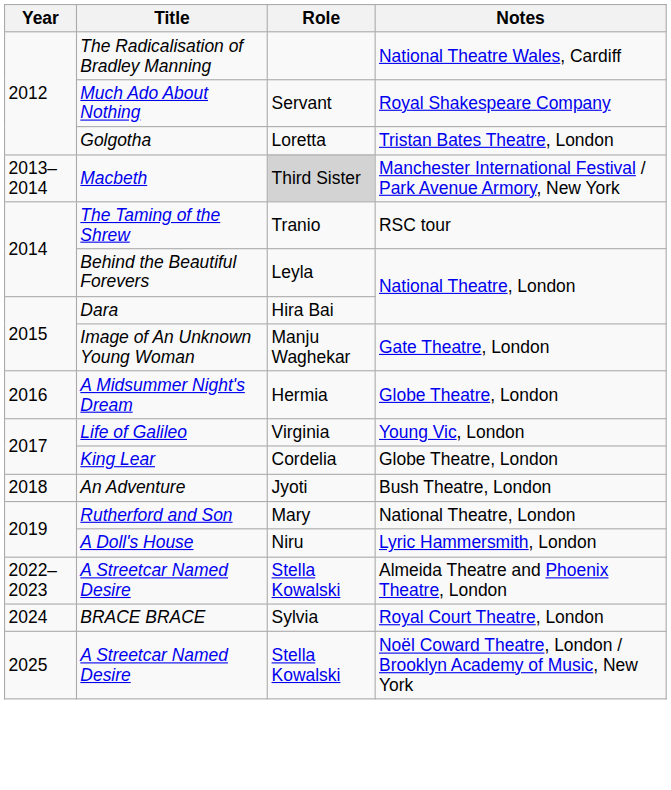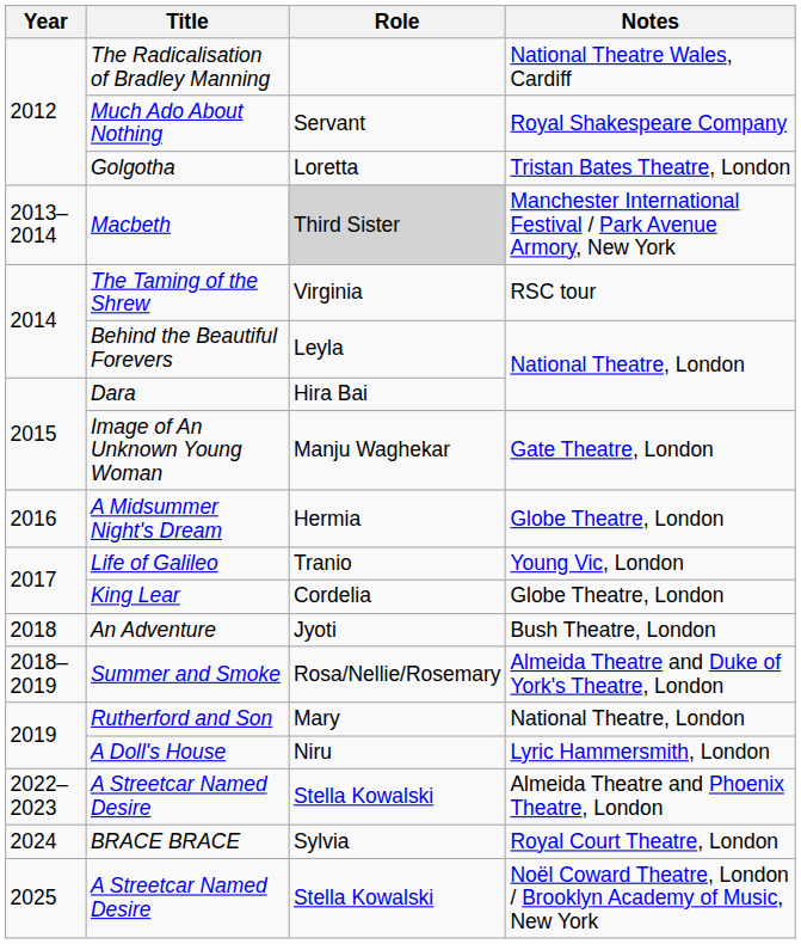 <table class="wikitable sortable">
 <tr>
 <th>Year</th>
 <th>Title</th>
 <th>Role</th>
 <th class="unsortable">Notes</th>
 </tr>
 <tr>
 <td rowspan="3">2012</td>
 <td><em>The Radicalisation of Bradley Manning</em></td>
 <td></td>
 <td><a href='#'>National Theatre Wales</a>, Cardiff</td>
 </tr>
 <tr>
 <td><em><a href='#'>Much Ado About Nothing</a></em></td>
 <td>Servant</td>
 <td><a href='#'>Royal Shakespeare Company</a></td>
 </tr>
 <tr>
 <td><em>Golgotha</em></td>
 <td>Loretta</td>
 <td><a href='#'>Tristan Bates Theatre</a>, London</td>
 </tr>
 <tr>
 <td>2013–2014</td>
 <td><em><a href='#'>Macbeth</a></em></td>
 <td style="background: lightgrey;">Third Sister</td>
 <td><a href='#'>Manchester International Festival</a> / <a href='#'>Park Avenue Armory</a>, New York</td>
 </tr>
 <tr>
 <td rowspan="2">2014</td>
 <td><em><a href='#'>The Taming of the Shrew</a></em></td>
-<td>Tranio</td>
+<td>Virginia</td>
 <td>RSC tour</td>
 </tr>
 <tr>
 <td><em>Behind the Beautiful Forevers</em></td>
 <td>Leyla</td>
 <td rowspan="2"><a href='#'>National Theatre</a>, London</td>
 </tr>
 <tr>
 <td rowspan="2">2015</td>
 <td><em>Dara</em></td>
 <td>Hira Bai</td>
 </tr>
 <tr>
 <td><em>Image of An Unknown Young Woman</em></td>
 <td>Manju Waghekar</td>
 <td><a href='#'>Gate Theatre</a>, London</td>
 </tr>
 <tr>
 <td>2016</td>
 <td><em><a href='#'>A Midsummer Night's Dream</a></em></td>
 <td>Hermia</td>
 <td><a href='#'>Globe Theatre</a>, London</td>
 </tr>
 <tr>
 <td rowspan="2">2017</td>
 <td><em><a href='#'>Life of Galileo</a></em></td>
-<td>Virginia</td>
+<td>Tranio</td>
 <td><a href='#'>Young Vic</a>, London</td>
 </tr>
 <tr>
 <td><em><a href='#'>King Lear</a></em></td>
 <td>Cordelia</td>
 <td>Globe Theatre, London</td>
 </tr>
 <tr>
 <td>2018</td>
 <td><em>An Adventure</em></td>
 <td>Jyoti</td>
 <td>Bush Theatre, London</td>
+</tr>
+<tr>
+<td>2018–2019</td>
+<td><em><a href='#'>Summer and Smoke</a></em></td>
+<td>Rosa/Nellie/Rosemary</td>
+<td><a href='#'>Almeida Theatre</a> and <a href='#'>Duke of York's Theatre</a>, London</td>
 </tr>
 <tr>
 <td rowspan="2">2019</td>
 <td><em><a href='#'>Rutherford and Son</a></em></td>
 <td>Mary</td>
 <td>National Theatre, London</td>
 </tr>
 <tr>
 <td><em><a href='#'>A Doll's House</a></em></td>
 <td>Niru</td>
 <td><a href='#'>Lyric Hammersmith</a>, London</td>
 </tr>
 <tr>
 <td>2022–2023</td>
 <td><em><a href='#'>A Streetcar Named Desire</a></em></td>
 <td><a href='#'>Stella Kowalski</a></td>
 <td>Almeida Theatre and <a href='#'>Phoenix Theatre</a>, London</td>
 </tr>
 <tr>
 <td>2024</td>
 <td><em>BRACE BRACE</em></td>
 <td>Sylvia</td>
 <td><a href='#'>Royal Court Theatre</a>, London</td>
 </tr>
 <tr>
 <td>2025</td>
 <td><em><a href='#'>A Streetcar Named Desire</a></em></td>
 <td><a href='#'>Stella Kowalski</a></td>
 <td><a href='#'>Noël Coward Theatre</a>, London / <a href='#'>Brooklyn Academy of Music</a>, New York</td>
 </tr>
 </table>
